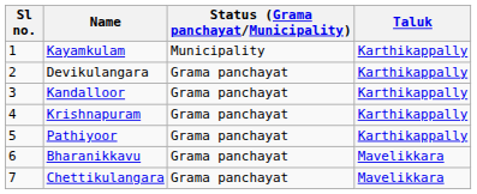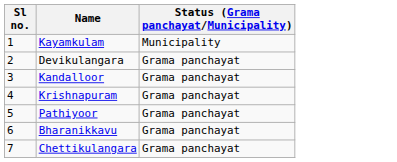 <table class="wikitable sortable" style="font-size: 95%;">
 <tr>
 <th width="30px">Sl no.</th>
 <th width="100px">Name</th>
 <th width="130px">Status (<a href='#'>Grama panchayat</a>/<a href='#'>Municipality</a>)</th>
-<th width="100px"><a href='#'>Taluk</a></th>
 </tr>
 <tr>
 <td>1</td>
 <td><a href='#'>Kayamkulam</a></td>
 <td>Municipality</td>
-<td><a href='#'>Karthikappally</a></td>
 </tr>
 <tr>
 <td>2</td>
 <td>Devikulangara</td>
 <td>Grama panchayat</td>
-<td><a href='#'>Karthikappally</a></td>
 </tr>
 <tr>
 <td>3</td>
 <td><a href='#'>Kandalloor</a></td>
 <td>Grama panchayat</td>
-<td><a href='#'>Karthikappally</a></td>
 </tr>
 <tr>
 <td>4</td>
 <td><a href='#'>Krishnapuram</a></td>
 <td>Grama panchayat</td>
-<td><a href='#'>Karthikappally</a></td>
 </tr>
 <tr>
 <td>5</td>
 <td><a href='#'>Pathiyoor</a></td>
 <td>Grama panchayat</td>
-<td><a href='#'>Karthikappally</a></td>
 </tr>
 <tr>
 <td>6</td>
 <td><a href='#'>Bharanikkavu</a></td>
 <td>Grama panchayat</td>
-<td><a href='#'>Mavelikkara</a></td>
 </tr>
 <tr>
 <td>7</td>
 <td><a href='#'>Chettikulangara</a></td>
 <td>Grama panchayat</td>
-<td><a href='#'>Mavelikkara</a></td>
 </tr>
 </table>
